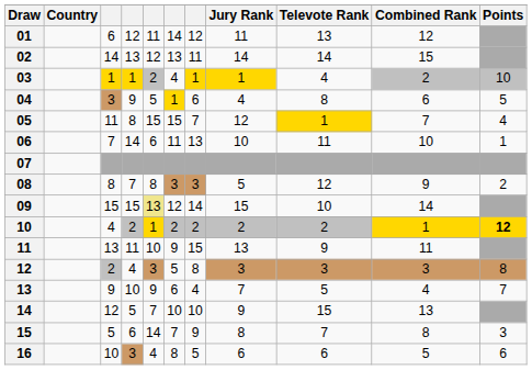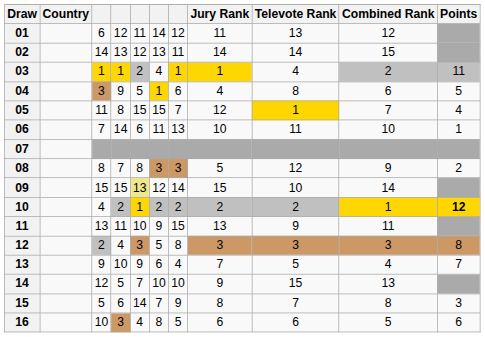 <table class="sortable wikitable collapsible plainrowheaders" style="text-align:center;">
 <tr>
 </tr>
 <tr>
 <th scope="col">Draw</th>
 <th scope="col">Country</th>
 <th scope="col"><small></small></th>
 <th scope="col"><small></small></th>
 <th scope="col"><small></small></th>
 <th scope="col"><small></small></th>
 <th scope="col"><small></small></th>
 <th scope="col">Jury Rank</th>
 <th scope="col">Televote Rank</th>
 <th scope="col">Combined Rank</th>
 <th scope="col">Points</th>
 </tr>
 <tr>
 <th scope="row" style="text-align:center;">01</th>
 <td style="text-align:left;"></td>
 <td>6</td>
 <td>12</td>
 <td>11</td>
 <td>14</td>
 <td>12</td>
 <td>11</td>
 <td>13</td>
 <td>12</td>
 <td style="background:#AAAAAA;"></td>
 </tr>
 <tr>
 <th scope="row" style="text-align:center;">02</th>
 <td style="text-align:left;"></td>
 <td>14</td>
 <td>13</td>
 <td>12</td>
 <td>13</td>
 <td>11</td>
 <td>14</td>
 <td>14</td>
 <td>15</td>
 <td style="background:#AAAAAA;"></td>
 </tr>
 <tr>
 <th scope="row" style="text-align:center;">03</th>
 <td style="text-align:left;"></td>
 <td style="background:gold;">1</td>
 <td style="background:gold;">1</td>
 <td style="background:silver;">2</td>
 <td>4</td>
 <td style="background:gold;">1</td>
 <td style="background:gold;">1</td>
 <td>4</td>
 <td style="background:silver;">2</td>
-<td style="background:silver;">10</td>
+<td style="background:silver;">11</td>
 </tr>
 <tr>
 <th scope="row" style="text-align:center;">04</th>
 <td style="text-align:left;"></td>
 <td style="background:#CC9966;">3</td>
 <td>9</td>
 <td>5</td>
 <td style="background:gold;">1</td>
 <td>6</td>
 <td>4</td>
 <td>8</td>
 <td>6</td>
 <td>5</td>
 </tr>
 <tr>
 <th scope="row" style="text-align:center;">05</th>
 <td style="text-align:left;"></td>
 <td>11</td>
 <td>8</td>
 <td>15</td>
 <td>15</td>
 <td>7</td>
 <td>12</td>
 <td style="background:gold;">1</td>
 <td>7</td>
 <td>4</td>
 </tr>
 <tr>
 <th scope="row" style="text-align:center;">06</th>
 <td style="text-align:left;"></td>
 <td>7</td>
 <td>14</td>
 <td>6</td>
 <td>11</td>
 <td>13</td>
 <td>10</td>
 <td>11</td>
 <td>10</td>
 <td>1</td>
 </tr>
 <tr class="sortbottom">
 <th scope="row" style="text-align:center;">07</th>
 <td style="text-align:left;"></td>
 <td style="background:#AAAAAA;"></td>
 <td style="background:#AAAAAA;"></td>
 <td style="background:#AAAAAA;"></td>
 <td style="background:#AAAAAA;"></td>
 <td style="background:#AAAAAA;"></td>
 <td style="background:#AAAAAA;"></td>
 <td style="background:#AAAAAA;"></td>
 <td style="background:#AAAAAA;"></td>
 <td style="background:#AAAAAA;"></td>
 </tr>
 <tr>
 <th scope="row" style="text-align:center;">08</th>
 <td style="text-align:left;"></td>
 <td>8</td>
 <td>7</td>
 <td>8</td>
 <td style="background:#CC9966;">3</td>
 <td style="background:#CC9966;">3</td>
 <td>5</td>
 <td>12</td>
 <td>9</td>
 <td>2</td>
 </tr>
 <tr>
 <th scope="row" style="text-align:center;">09</th>
 <td style="text-align:left;"></td>
 <td>15</td>
 <td>15</td>
 <td style="background: khaki;">13</td>
 <td>12</td>
 <td>14</td>
 <td>15</td>
 <td>10</td>
 <td>14</td>
 <td style="background:#AAAAAA;"></td>
 </tr>
 <tr>
 <th scope="row" style="text-align:center;">10</th>
 <td style="text-align:left;"></td>
 <td>4</td>
 <td style="background:silver;">2</td>
 <td style="background:gold;">1</td>
 <td style="background:silver;">2</td>
 <td style="background:silver;">2</td>
 <td style="background:silver;">2</td>
 <td style="background:silver;">2</td>
 <td style="background:gold;">1</td>
 <td style="background:gold;"><strong>12</strong></td>
 </tr>
 <tr>
 <th scope="row" style="text-align:center;">11</th>
 <td style="text-align:left;"></td>
 <td>13</td>
 <td>11</td>
 <td>10</td>
 <td>9</td>
 <td>15</td>
 <td>13</td>
 <td>9</td>
 <td>11</td>
 <td style="background:#AAAAAA;"></td>
 </tr>
 <tr>
 <th scope="row" style="text-align:center;">12</th>
 <td style="text-align:left;"></td>
 <td style="background:silver;">2</td>
 <td>4</td>
 <td style="background:#CC9966;">3</td>
 <td>5</td>
 <td>8</td>
 <td style="background:#CC9966;">3</td>
 <td style="background:#CC9966;">3</td>
 <td style="background:#CC9966;">3</td>
 <td style="background:#CC9966;">8</td>
 </tr>
 <tr>
 <th scope="row" style="text-align:center;">13</th>
 <td style="text-align:left;"></td>
 <td>9</td>
 <td>10</td>
 <td>9</td>
 <td>6</td>
 <td>4</td>
 <td>7</td>
 <td>5</td>
 <td>4</td>
 <td>7</td>
 </tr>
 <tr>
 <th scope="row" style="text-align:center;">14</th>
 <td style="text-align:left;"></td>
 <td>12</td>
 <td>5</td>
 <td>7</td>
 <td>10</td>
 <td>10</td>
 <td>9</td>
 <td>15</td>
 <td>13</td>
 <td style="background:#AAAAAA;"></td>
 </tr>
 <tr>
 <th scope="row" style="text-align:center;">15</th>
 <td style="text-align:left;"></td>
 <td>5</td>
 <td>6</td>
 <td>14</td>
 <td>7</td>
 <td>9</td>
 <td>8</td>
 <td>7</td>
 <td>8</td>
 <td>3</td>
 </tr>
 <tr>
 <th scope="row" style="text-align:center;">16</th>
 <td style="text-align:left;"></td>
 <td>10</td>
 <td style="background:#CC9966;">3</td>
 <td>4</td>
 <td>8</td>
 <td>5</td>
 <td>6</td>
 <td>6</td>
 <td>5</td>
 <td>6</td>
 </tr>
 </table>
